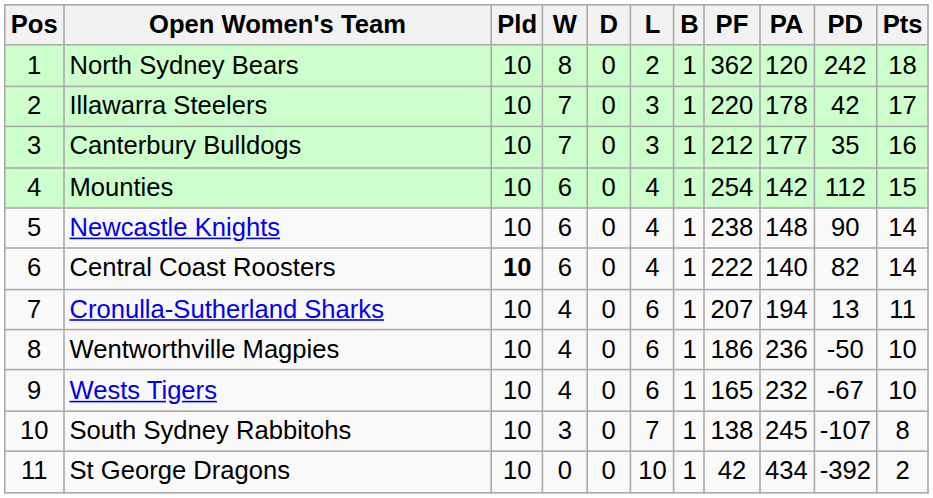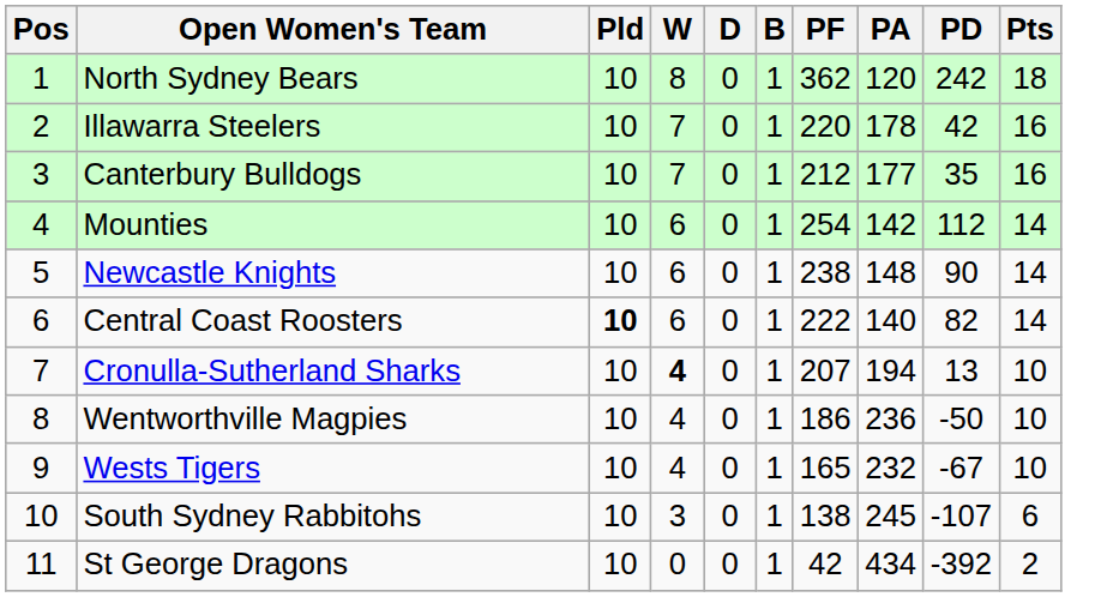 <table class="wikitable" style="text-align:center">
 <tr>
 <th width=20 abbr="Position">Pos</th>
 <th width=260>Open Women's Team</th>
 <th width=20 abbr="Played">Pld</th>
 <th width=20 abbr="Won">W</th>
 <th width=20 abbr="Drawn">D</th>
-<th width=20 abbr="Lost">L</th>
 <th withd=20 abbr="Byes">B</th>
 <th width=20 abbr="Points For">PF</th>
 <th width=20 abbr="Points Against">PA</th>
 <th width=30 abbr="Points Difference">PD</th>
 <th width=20 abbr="Points">Pts</th>
 </tr>
 <tr style="background: #ccffcc;">
 <td>1</td>
 <td align=left> North Sydney Bears</td>
 <td>10</td>
 <td>8</td>
 <td>0</td>
-<td>2</td>
 <td>1</td>
 <td>362</td>
 <td>120</td>
 <td>242</td>
 <td>18</td>
 </tr>
 <tr style="background: #ccffcc;">
 <td>2</td>
 <td align=left> Illawarra Steelers</td>
 <td>10</td>
 <td>7</td>
 <td>0</td>
-<td>3</td>
 <td>1</td>
 <td>220</td>
 <td>178</td>
 <td>42</td>
-<td>17</td>
+<td>16</td>
 </tr>
 <tr style="background: #ccffcc;">
 <td>3</td>
 <td align=left> Canterbury Bulldogs</td>
 <td>10</td>
 <td>7</td>
 <td>0</td>
-<td>3</td>
 <td>1</td>
 <td>212</td>
 <td>177</td>
 <td>35</td>
 <td>16</td>
 </tr>
 <tr style="background: #ccffcc;">
 <td>4</td>
 <td align=left> Mounties</td>
 <td>10</td>
 <td>6</td>
 <td>0</td>
-<td>4</td>
 <td>1</td>
 <td>254</td>
 <td>142</td>
 <td>112</td>
-<td>15</td>
+<td>14</td>
 </tr>
 <tr>
 <td>5</td>
 <td align=left> <a href='#'>Newcastle Knights</a></td>
 <td>10</td>
 <td>6</td>
 <td>0</td>
-<td>4</td>
 <td>1</td>
 <td>238</td>
 <td>148</td>
 <td>90</td>
 <td>14</td>
 </tr>
 <tr>
 <td>6</td>
 <td align=left> Central Coast Roosters</td>
 <td><strong>10</strong></td>
 <td>6</td>
 <td>0</td>
-<td>4</td>
 <td>1</td>
 <td>222</td>
 <td>140</td>
 <td>82</td>
 <td>14</td>
 </tr>
 <tr>
 <td>7</td>
 <td align=left> <a href='#'>Cronulla-Sutherland Sharks</a></td>
 <td>10</td>
-<td>4</td>
+<td><strong>4</strong></td>
 <td>0</td>
-<td>6</td>
 <td>1</td>
 <td>207</td>
 <td>194</td>
 <td>13</td>
-<td>11</td>
+<td>10</td>
 </tr>
 <tr>
 <td>8</td>
 <td align=left> Wentworthville Magpies</td>
 <td>10</td>
 <td>4</td>
 <td>0</td>
-<td>6</td>
 <td>1</td>
 <td>186</td>
 <td>236</td>
 <td>-50</td>
 <td>10</td>
 </tr>
 <tr>
 <td>9</td>
 <td align=left> <a href='#'>Wests Tigers</a></td>
 <td>10</td>
 <td>4</td>
 <td>0</td>
-<td>6</td>
 <td>1</td>
 <td>165</td>
 <td>232</td>
 <td>-67</td>
 <td>10</td>
 </tr>
 <tr>
 <td>10</td>
 <td align=left> South Sydney Rabbitohs</td>
 <td>10</td>
 <td>3</td>
 <td>0</td>
-<td>7</td>
 <td>1</td>
 <td>138</td>
 <td>245</td>
 <td>-107</td>
-<td>8</td>
+<td>6</td>
 </tr>
 <tr>
 <td>11</td>
 <td align=left> St George Dragons</td>
 <td>10</td>
 <td>0</td>
 <td>0</td>
-<td>10</td>
 <td>1</td>
 <td>42</td>
 <td>434</td>
 <td>-392</td>
 <td>2</td>
 </tr>
 </table>
